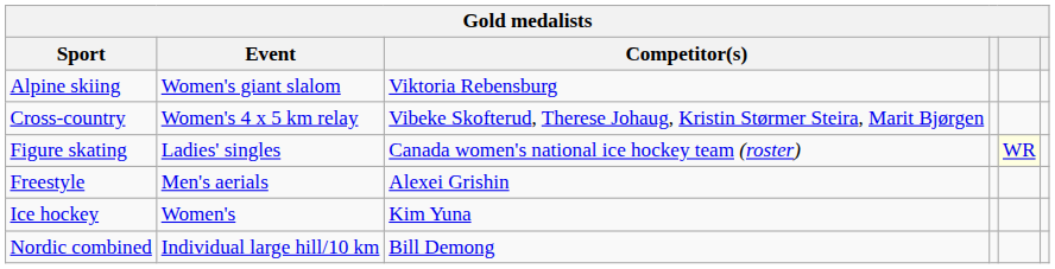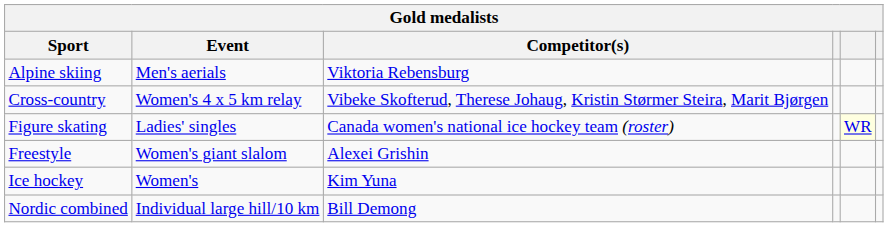 <table class="wikitable">
 <tr>
 <th colspan="6">Gold medalists</th>
 </tr>
 <tr>
 <th>Sport</th>
 <th>Event</th>
 <th>Competitor(s)</th>
 <th></th>
 <th></th>
 <th></th>
 </tr>
 <tr>
 <td><a href='#'>Alpine skiing</a></td>
-<td><a href='#'>Women's giant slalom</a></td>
+<td><a href='#'>Men's aerials</a></td>
 <td><a href='#'>Viktoria Rebensburg</a></td>
 <td></td>
 <td></td>
 <td></td>
 </tr>
 <tr>
 <td><a href='#'>Cross-country</a></td>
 <td><a href='#'>Women's 4 x 5 km relay</a></td>
 <td><a href='#'>Vibeke Skofterud</a>, <a href='#'>Therese Johaug</a>, <a href='#'>Kristin Størmer Steira</a>, <a href='#'>Marit Bjørgen</a></td>
 <td></td>
 <td></td>
 <td></td>
 </tr>
 <tr>
 <td><a href='#'>Figure skating</a></td>
 <td><a href='#'>Ladies' singles</a></td>
 <td><a href='#'>Canada women's national ice hockey team</a> <em>(<a href='#'>roster</a>)</em></td>
 <td></td>
 <td style="background: lightyellow;"><a href='#'>WR</a></td>
 <td></td>
 </tr>
 <tr>
 <td><a href='#'>Freestyle</a></td>
-<td><a href='#'>Men's aerials</a></td>
+<td><a href='#'>Women's giant slalom</a></td>
 <td><a href='#'>Alexei Grishin</a></td>
 <td></td>
 <td></td>
 <td></td>
 </tr>
 <tr>
 <td><a href='#'>Ice hockey</a></td>
 <td><a href='#'>Women's</a></td>
 <td><a href='#'>Kim Yuna</a></td>
 <td></td>
 <td></td>
 <td></td>
 </tr>
 <tr>
 <td><a href='#'>Nordic combined</a></td>
 <td><a href='#'>Individual large hill/10 km</a></td>
 <td><a href='#'>Bill Demong</a></td>
 <td></td>
 <td></td>
 <td></td>
 </tr>
 </table>
